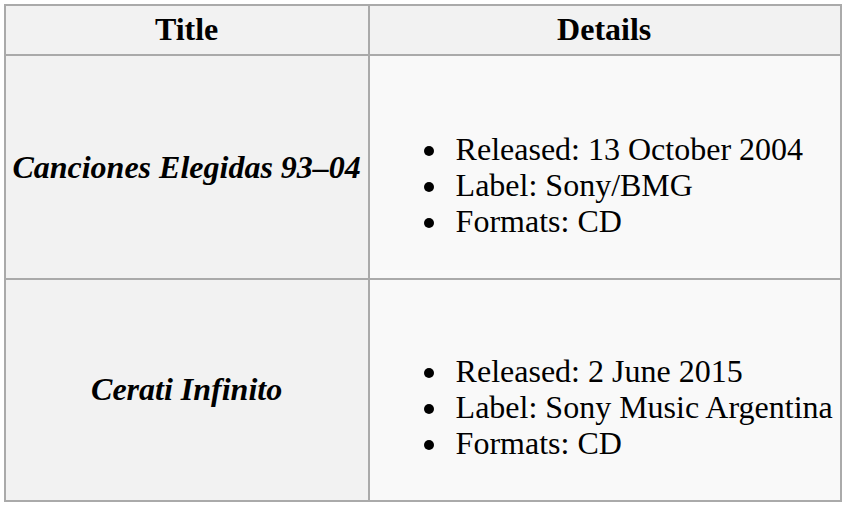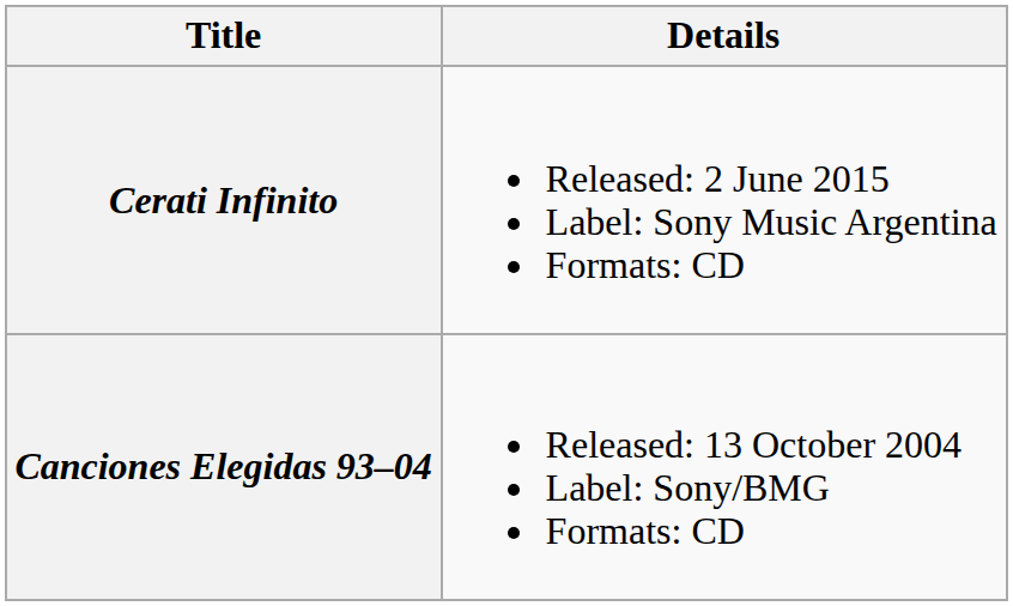 <table class="wikitable plainrowheaders" text-align: center; width:50%;">
 <tr>
 <th scope="col">Title</th>
 <th scope="col">Details</th>
 </tr>
 <tr>
+<th scope="row"><em>Cerati Infinito</em></th>
+<td><br><ul><li>Released: 2 June 2015</li><li>Label: Sony Music Argentina</li><li>Formats: CD</li></ul></td>
+</tr>
+<tr>
 <th scope="row"><em>Canciones Elegidas 93–04</em></th>
 <td><br><ul><li>Released: 13 October 2004</li><li>Label: Sony/BMG</li><li>Formats: CD</li></ul></td>
 </tr>
-<tr>
-<th scope="row"><em>Cerati Infinito</em></th>
-<td><br><ul><li>Released: 2 June 2015</li><li>Label: Sony Music Argentina</li><li>Formats: CD</li></ul></td>
-</tr>
 </table>
